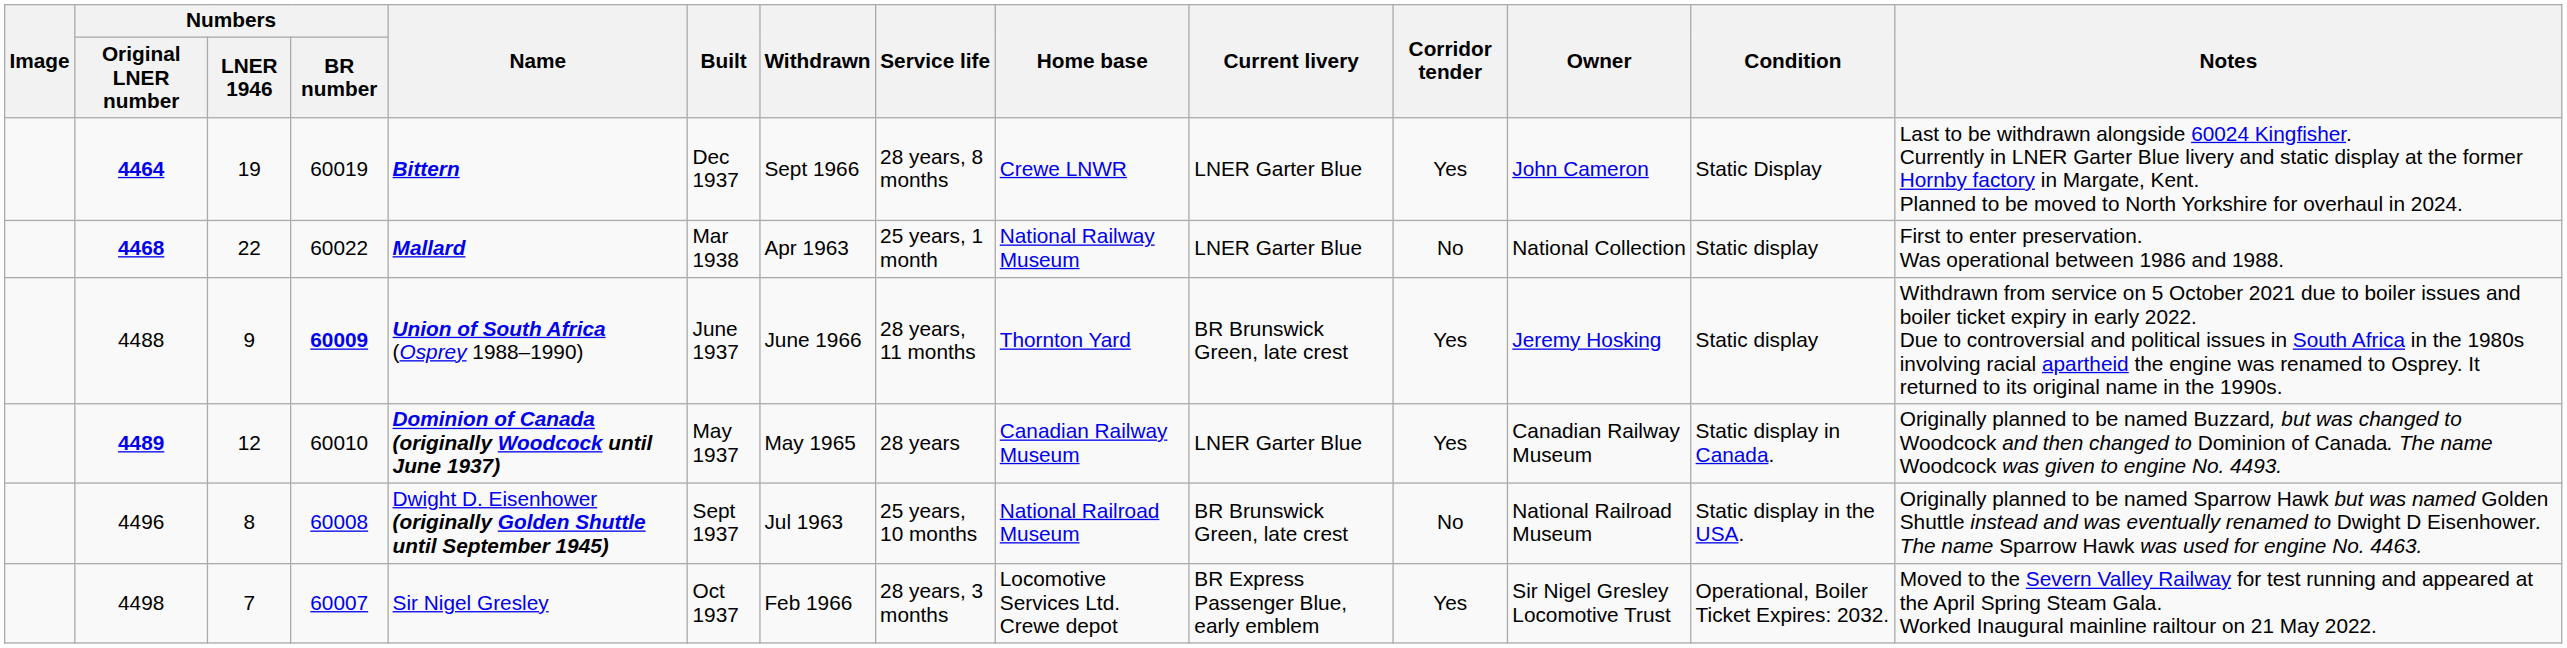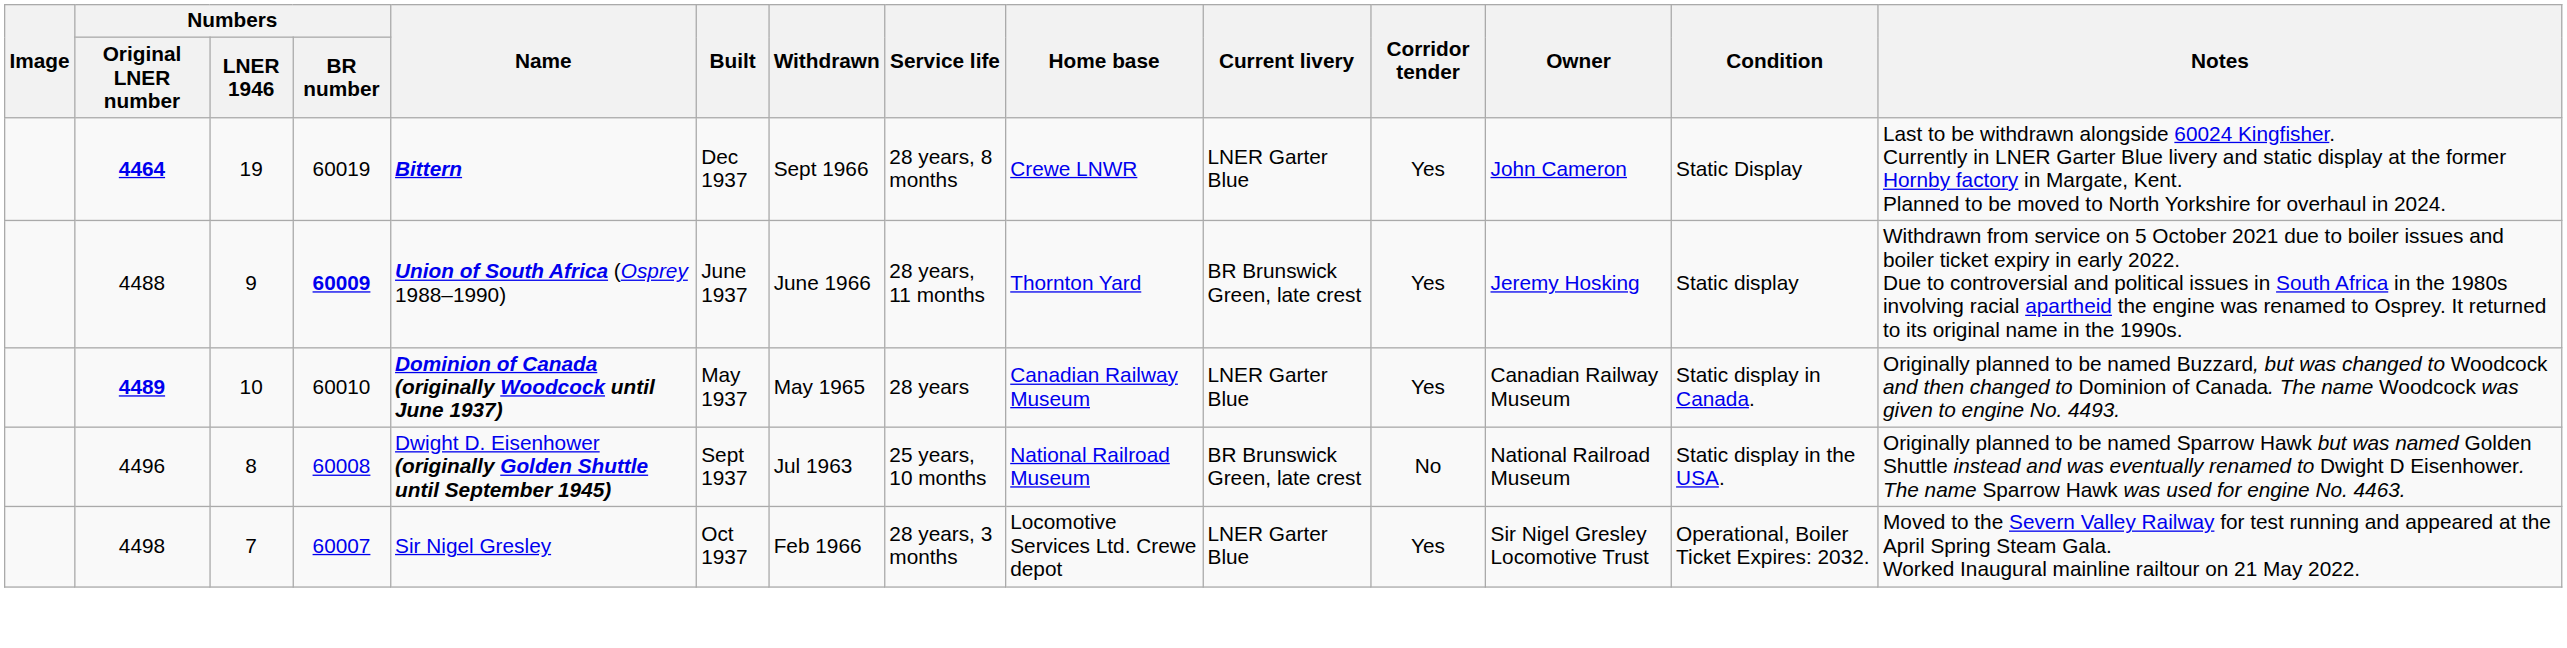 <table class="wikitable">
 <tr>
 <th rowspan="2">Image</th>
 <th colspan="3">Numbers</th>
 <th rowspan="2">Name</th>
 <th rowspan="2">Built</th>
 <th rowspan="2">Withdrawn</th>
 <th rowspan="2">Service life</th>
 <th rowspan="2">Home base</th>
 <th rowspan="2">Current livery</th>
 <th rowspan="2">Corridor tender</th>
 <th rowspan="2">Owner</th>
 <th rowspan="2">Condition</th>
 <th rowspan="2">Notes</th>
 </tr>
 <tr>
 <th>Original LNER number</th>
 <th>LNER 1946</th>
 <th>BR number</th>
 </tr>
 <tr>
 <td></td>
 <td align=center><strong><a href='#'>4464</a></strong></td>
 <td align=center>19</td>
 <td align=center>60019</td>
 <td><strong><em><a href='#'>Bittern</a></em></strong></td>
 <td>Dec 1937</td>
 <td>Sept 1966</td>
 <td>28 years, 8 months</td>
 <td><a href='#'>Crewe LNWR</a></td>
 <td>LNER Garter Blue</td>
 <td align=center>Yes</td>
 <td><a href='#'>John Cameron</a></td>
 <td>Static Display</td>
 <td>Last to be withdrawn alongside <a href='#'>60024 Kingfisher</a>.<br>Currently in LNER Garter Blue livery and static display at the former <a href='#'>Hornby factory</a> in Margate, Kent.<br>Planned to be moved to North Yorkshire for overhaul in 2024.</td>
 </tr>
 <tr>
 <td></td>
-<td align=center><strong><a href='#'>4468</a></strong></td>
-<td align=center>22</td>
-<td align=center>60022</td>
-<td><strong><em><a href='#'>Mallard</a></em></strong></td>
-<td>Mar 1938</td>
-<td>Apr 1963</td>
-<td>25 years, 1 month</td>
-<td><a href='#'>National Railway Museum</a></td>
-<td>LNER Garter Blue</td>
-<td align=center>No</td>
-<td>National Collection</td>
-<td>Static display</td>
-<td>First to enter preservation.<br>Was operational between 1986 and 1988.</td>
-</tr>
-<tr>
-<td></td>
 <td align=center>4488</td>
 <td align=center>9</td>
 <td align=center><strong><a href='#'>60009</a></strong></td>
 <td><strong><em><a href='#'>Union of South Africa</a></em></strong> (<em><a href='#'>Osprey</a></em> 1988–1990)</td>
 <td>June 1937</td>
 <td>June 1966</td>
 <td>28 years, 11 months</td>
 <td><a href='#'>Thornton Yard</a></td>
 <td>BR Brunswick Green, late crest</td>
 <td align=center>Yes</td>
 <td><a href='#'>Jeremy Hosking</a> </td>
 <td>Static display</td>
 <td>Withdrawn from service on 5 October 2021 due to boiler issues and boiler ticket expiry in early 2022.<br>Due to controversial and political issues in <a href='#'>South Africa</a> in the 1980s involving racial <a href='#'>apartheid</a> the engine was renamed to Osprey. It returned to its original name in the 1990s.</td>
 </tr>
 <tr>
 <td></td>
 <td align=center><strong><a href='#'>4489</a></strong></td>
-<td align=center>12</td>
+<td align=center>10</td>
 <td align=center>60010</td>
 <td><strong><em><a href='#'>Dominion of Canada</a><strong> <em> (originally </em><a href='#'>Woodcock</a><em> until June 1937)</td>
 <td>May 1937</td>
 <td>May 1965</td>
 <td>28 years</td>
 <td><a href='#'>Canadian Railway Museum</a></td>
 <td>LNER Garter Blue</td>
 <td align=center>Yes</td>
 <td>Canadian Railway Museum</td>
 <td>Static display in <a href='#'>Canada</a>.</td>
 <td>Originally planned to be named </em>Buzzard<em>, but was changed to </em>Woodcock<em> and then changed to </em>Dominion of Canada<em>. The name </em>Woodcock<em> was given to engine No. 4493.</td>
 </tr>
 <tr>
 <td></td>
 <td align=center>4496</td>
 <td align=center>8</td>
 <td align=center></strong><a href='#'>60008</a><strong></td>
 <td></em></strong><a href='#'>Dwight D. Eisenhower</a><strong><em> (originally <a href='#'>Golden Shuttle</a> until September 1945)</td>
 <td>Sept 1937</td>
 <td>Jul 1963</td>
 <td>25 years, 10 months</td>
 <td><a href='#'>National Railroad Museum</a></td>
 <td>BR Brunswick Green, late crest</td>
 <td align=center>No</td>
 <td>National Railroad Museum</td>
 <td>Static display in the <a href='#'>USA</a>.</td>
 <td>Originally planned to be named </em>Sparrow Hawk<em> but was named </em>Golden Shuttle<em> instead and was eventually renamed to </em>Dwight D Eisenhower<em>. The name </em>Sparrow Hawk<em> was used for engine No. 4463.</td>
 </tr>
 <tr>
 <td></td>
 <td align=center>4498</td>
 <td align=center>7</td>
 <td align=center></strong><a href='#'>60007</a><strong></td>
 <td></em></strong><a href='#'>Sir Nigel Gresley</a><strong><em></td>
 <td>Oct 1937</td>
 <td>Feb 1966</td>
 <td>28 years, 3 months</td>
 <td>Locomotive Services Ltd. Crewe depot</td>
-<td>BR Express Passenger Blue, early emblem</td>
+<td>LNER Garter Blue</td>
 <td align=center>Yes</td>
 <td>Sir Nigel Gresley Locomotive Trust</td>
 <td>Operational, Boiler Ticket Expires: 2032.</td>
 <td>Moved to the <a href='#'>Severn Valley Railway</a> for test running and  appeared at the April Spring Steam Gala.<br>Worked Inaugural mainline railtour on 21 May 2022.</td>
 </tr>
 </table>
